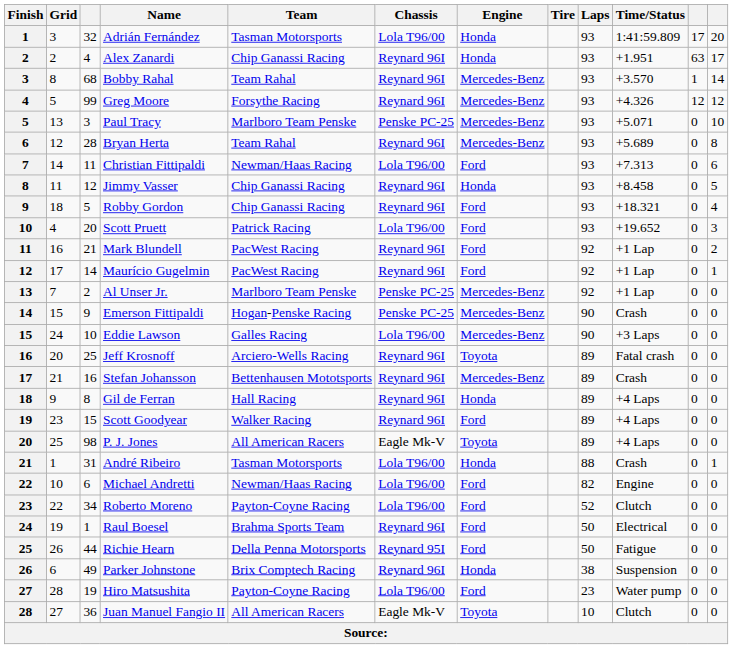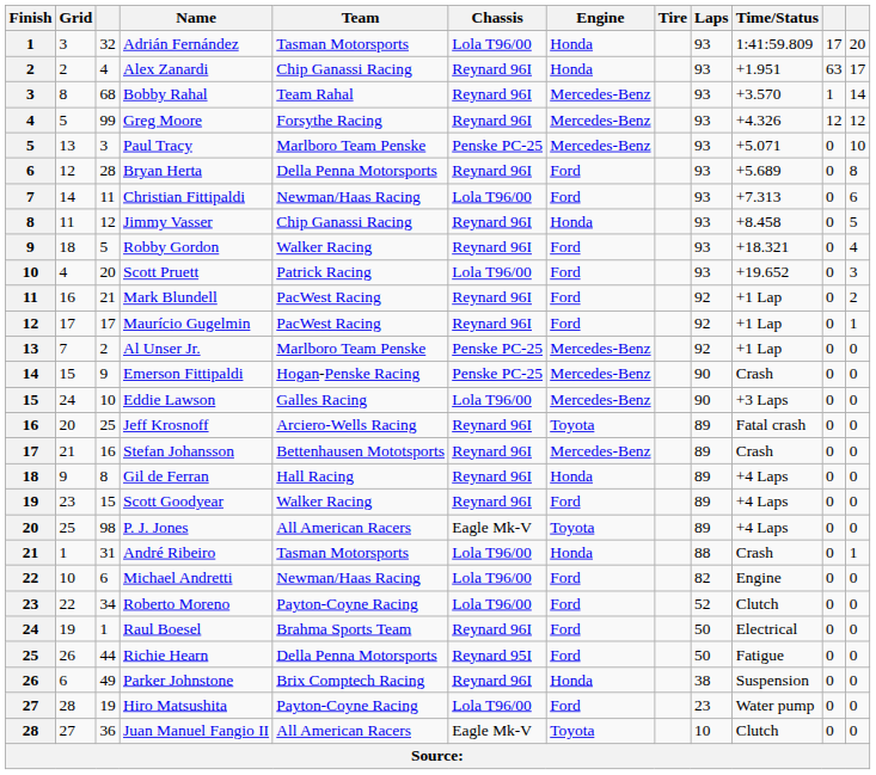 <table class="wikitable">
 <tr>
 <th>Finish</th>
 <th>Grid</th>
 <th></th>
 <th>Name</th>
 <th>Team</th>
 <th>Chassis</th>
 <th>Engine</th>
 <th>Tire</th>
 <th>Laps</th>
 <th>Time/Status</th>
 <th></th>
 <th></th>
 </tr>
 <tr>
 <th>1</th>
 <td>3</td>
 <td>32</td>
 <td> <a href='#'>Adrián Fernández</a></td>
 <td><a href='#'>Tasman Motorsports</a></td>
 <td><a href='#'>Lola T96/00</a></td>
 <td><a href='#'>Honda</a></td>
 <td></td>
 <td>93</td>
 <td>1:41:59.809</td>
 <td>17</td>
 <td>20</td>
 </tr>
 <tr>
 <th>2</th>
 <td>2</td>
 <td>4</td>
 <td> <a href='#'>Alex Zanardi</a></td>
 <td><a href='#'>Chip Ganassi Racing</a></td>
 <td><a href='#'>Reynard 96I</a></td>
 <td><a href='#'>Honda</a></td>
 <td></td>
 <td>93</td>
 <td>+1.951</td>
 <td>63</td>
 <td>17</td>
 </tr>
 <tr>
 <th>3</th>
 <td>8</td>
 <td>68</td>
 <td> <a href='#'>Bobby Rahal</a></td>
 <td><a href='#'>Team Rahal</a></td>
 <td><a href='#'>Reynard 96I</a></td>
 <td><a href='#'>Mercedes-Benz</a></td>
 <td></td>
 <td>93</td>
 <td>+3.570</td>
 <td>1</td>
 <td>14</td>
 </tr>
 <tr>
 <th>4</th>
 <td>5</td>
 <td>99</td>
 <td> <a href='#'>Greg Moore</a></td>
 <td><a href='#'>Forsythe Racing</a></td>
 <td><a href='#'>Reynard 96I</a></td>
 <td><a href='#'>Mercedes-Benz</a></td>
 <td></td>
 <td>93</td>
 <td>+4.326</td>
 <td>12</td>
 <td>12</td>
 </tr>
 <tr>
 <th>5</th>
 <td>13</td>
 <td>3</td>
 <td> <a href='#'>Paul Tracy</a></td>
 <td><a href='#'>Marlboro Team Penske</a></td>
 <td><a href='#'>Penske PC-25</a></td>
 <td><a href='#'>Mercedes-Benz</a></td>
 <td></td>
 <td>93</td>
 <td>+5.071</td>
 <td>0</td>
 <td>10</td>
 </tr>
 <tr>
 <th>6</th>
 <td>12</td>
 <td>28</td>
 <td> <a href='#'>Bryan Herta</a></td>
-<td><a href='#'>Team Rahal</a></td>
+<td><a href='#'>Della Penna Motorsports</a></td>
 <td><a href='#'>Reynard 96I</a></td>
-<td><a href='#'>Mercedes-Benz</a></td>
+<td><a href='#'>Ford</a></td>
 <td></td>
 <td>93</td>
 <td>+5.689</td>
 <td>0</td>
 <td>8</td>
 </tr>
 <tr>
 <th>7</th>
 <td>14</td>
 <td>11</td>
 <td> <a href='#'>Christian Fittipaldi</a></td>
 <td><a href='#'>Newman/Haas Racing</a></td>
 <td><a href='#'>Lola T96/00</a></td>
 <td><a href='#'>Ford</a></td>
 <td></td>
 <td>93</td>
 <td>+7.313</td>
 <td>0</td>
 <td>6</td>
 </tr>
 <tr>
 <th>8</th>
 <td>11</td>
 <td>12</td>
 <td> <a href='#'>Jimmy Vasser</a></td>
 <td><a href='#'>Chip Ganassi Racing</a></td>
 <td><a href='#'>Reynard 96I</a></td>
 <td><a href='#'>Honda</a></td>
 <td></td>
 <td>93</td>
 <td>+8.458</td>
 <td>0</td>
 <td>5</td>
 </tr>
 <tr>
 <th>9</th>
 <td>18</td>
 <td>5</td>
 <td> <a href='#'>Robby Gordon</a></td>
-<td><a href='#'>Chip Ganassi Racing</a></td>
+<td><a href='#'>Walker Racing</a></td>
 <td><a href='#'>Reynard 96I</a></td>
 <td><a href='#'>Ford</a></td>
 <td></td>
 <td>93</td>
 <td>+18.321</td>
 <td>0</td>
 <td>4</td>
 </tr>
 <tr>
 <th>10</th>
 <td>4</td>
 <td>20</td>
 <td> <a href='#'>Scott Pruett</a></td>
 <td><a href='#'>Patrick Racing</a></td>
 <td><a href='#'>Lola T96/00</a></td>
 <td><a href='#'>Ford</a></td>
 <td></td>
 <td>93</td>
 <td>+19.652</td>
 <td>0</td>
 <td>3</td>
 </tr>
 <tr>
 <th>11</th>
 <td>16</td>
 <td>21</td>
 <td> <a href='#'>Mark Blundell</a></td>
 <td><a href='#'>PacWest Racing</a></td>
 <td><a href='#'>Reynard 96I</a></td>
 <td><a href='#'>Ford</a></td>
 <td></td>
 <td>92</td>
 <td>+1 Lap</td>
 <td>0</td>
 <td>2</td>
 </tr>
 <tr>
 <th>12</th>
 <td>17</td>
-<td>14</td>
+<td>17</td>
 <td> <a href='#'>Maurício Gugelmin</a></td>
 <td><a href='#'>PacWest Racing</a></td>
 <td><a href='#'>Reynard 96I</a></td>
 <td><a href='#'>Ford</a></td>
 <td></td>
 <td>92</td>
 <td>+1 Lap</td>
 <td>0</td>
 <td>1</td>
 </tr>
 <tr>
 <th>13</th>
 <td>7</td>
 <td>2</td>
 <td> <a href='#'>Al Unser Jr.</a></td>
 <td><a href='#'>Marlboro Team Penske</a></td>
 <td><a href='#'>Penske PC-25</a></td>
 <td><a href='#'>Mercedes-Benz</a></td>
 <td></td>
 <td>92</td>
 <td>+1 Lap</td>
 <td>0</td>
 <td>0</td>
 </tr>
 <tr>
 <th>14</th>
 <td>15</td>
 <td>9</td>
 <td> <a href='#'>Emerson Fittipaldi</a></td>
 <td><a href='#'>Hogan</a>-<a href='#'>Penske Racing</a></td>
 <td><a href='#'>Penske PC-25</a></td>
 <td><a href='#'>Mercedes-Benz</a></td>
 <td></td>
 <td>90</td>
 <td>Crash</td>
 <td>0</td>
 <td>0</td>
 </tr>
 <tr>
 <th>15</th>
 <td>24</td>
 <td>10</td>
 <td> <a href='#'>Eddie Lawson</a></td>
 <td><a href='#'>Galles Racing</a></td>
 <td><a href='#'>Lola T96/00</a></td>
 <td><a href='#'>Mercedes-Benz</a></td>
 <td></td>
 <td>90</td>
 <td>+3 Laps</td>
 <td>0</td>
 <td>0</td>
 </tr>
 <tr>
 <th>16</th>
 <td>20</td>
 <td>25</td>
 <td> <a href='#'>Jeff Krosnoff</a></td>
 <td><a href='#'>Arciero-Wells Racing</a></td>
 <td><a href='#'>Reynard 96I</a></td>
 <td><a href='#'>Toyota</a></td>
 <td></td>
 <td>89</td>
 <td>Fatal crash</td>
 <td>0</td>
 <td>0</td>
 </tr>
 <tr>
 <th>17</th>
 <td>21</td>
 <td>16</td>
 <td> <a href='#'>Stefan Johansson</a></td>
 <td><a href='#'>Bettenhausen Mototsports</a></td>
 <td><a href='#'>Reynard 96I</a></td>
 <td><a href='#'>Mercedes-Benz</a></td>
 <td></td>
 <td>89</td>
 <td>Crash</td>
 <td>0</td>
 <td>0</td>
 </tr>
 <tr>
 <th>18</th>
 <td>9</td>
 <td>8</td>
 <td> <a href='#'>Gil de Ferran</a></td>
 <td><a href='#'>Hall Racing</a></td>
 <td><a href='#'>Reynard 96I</a></td>
 <td><a href='#'>Honda</a></td>
 <td></td>
 <td>89</td>
 <td>+4 Laps</td>
 <td>0</td>
 <td>0</td>
 </tr>
 <tr>
 <th>19</th>
 <td>23</td>
 <td>15</td>
 <td> <a href='#'>Scott Goodyear</a></td>
 <td><a href='#'>Walker Racing</a></td>
 <td><a href='#'>Reynard 96I</a></td>
 <td><a href='#'>Ford</a></td>
 <td></td>
 <td>89</td>
 <td>+4 Laps</td>
 <td>0</td>
 <td>0</td>
 </tr>
 <tr>
 <th>20</th>
 <td>25</td>
 <td>98</td>
 <td> <a href='#'>P. J. Jones</a></td>
 <td><a href='#'>All American Racers</a></td>
 <td>Eagle Mk-V</td>
 <td><a href='#'>Toyota</a></td>
 <td></td>
 <td>89</td>
 <td>+4 Laps</td>
 <td>0</td>
 <td>0</td>
 </tr>
 <tr>
 <th>21</th>
 <td>1</td>
 <td>31</td>
 <td> <a href='#'>André Ribeiro</a></td>
 <td><a href='#'>Tasman Motorsports</a></td>
 <td><a href='#'>Lola T96/00</a></td>
 <td><a href='#'>Honda</a></td>
 <td></td>
 <td>88</td>
 <td>Crash</td>
 <td>0</td>
 <td>1</td>
 </tr>
 <tr>
 <th>22</th>
 <td>10</td>
 <td>6</td>
 <td> <a href='#'>Michael Andretti</a></td>
 <td><a href='#'>Newman/Haas Racing</a></td>
 <td><a href='#'>Lola T96/00</a></td>
 <td><a href='#'>Ford</a></td>
 <td></td>
 <td>82</td>
 <td>Engine</td>
 <td>0</td>
 <td>0</td>
 </tr>
 <tr>
 <th>23</th>
 <td>22</td>
 <td>34</td>
 <td> <a href='#'>Roberto Moreno</a></td>
 <td><a href='#'>Payton-Coyne Racing</a></td>
 <td><a href='#'>Lola T96/00</a></td>
 <td><a href='#'>Ford</a></td>
 <td></td>
 <td>52</td>
 <td>Clutch</td>
 <td>0</td>
 <td>0</td>
 </tr>
 <tr>
 <th>24</th>
 <td>19</td>
 <td>1</td>
 <td> <a href='#'>Raul Boesel</a></td>
 <td><a href='#'>Brahma Sports Team</a></td>
 <td><a href='#'>Reynard 96I</a></td>
 <td><a href='#'>Ford</a></td>
 <td></td>
 <td>50</td>
 <td>Electrical</td>
 <td>0</td>
 <td>0</td>
 </tr>
 <tr>
 <th>25</th>
 <td>26</td>
 <td>44</td>
 <td> <a href='#'>Richie Hearn</a></td>
 <td><a href='#'>Della Penna Motorsports</a></td>
 <td><a href='#'>Reynard 95I</a></td>
 <td><a href='#'>Ford</a></td>
 <td></td>
 <td>50</td>
 <td>Fatigue</td>
 <td>0</td>
 <td>0</td>
 </tr>
 <tr>
 <th>26</th>
 <td>6</td>
 <td>49</td>
 <td> <a href='#'>Parker Johnstone</a></td>
 <td><a href='#'>Brix Comptech Racing</a></td>
 <td><a href='#'>Reynard 96I</a></td>
 <td><a href='#'>Honda</a></td>
 <td></td>
 <td>38</td>
 <td>Suspension</td>
 <td>0</td>
 <td>0</td>
 </tr>
 <tr>
 <th>27</th>
 <td>28</td>
 <td>19</td>
 <td> <a href='#'>Hiro Matsushita</a></td>
 <td><a href='#'>Payton-Coyne Racing</a></td>
 <td><a href='#'>Lola T96/00</a></td>
 <td><a href='#'>Ford</a></td>
 <td></td>
 <td>23</td>
 <td>Water pump</td>
 <td>0</td>
 <td>0</td>
 </tr>
 <tr>
 <th>28</th>
 <td>27</td>
 <td>36</td>
 <td> <a href='#'>Juan Manuel Fangio II</a></td>
 <td><a href='#'>All American Racers</a></td>
 <td>Eagle Mk-V</td>
 <td><a href='#'>Toyota</a></td>
 <td></td>
 <td>10</td>
 <td>Clutch</td>
 <td>0</td>
 <td>0</td>
 </tr>
 <tr>
 <th colspan=12>Source:</th>
 </tr>
 </table>
